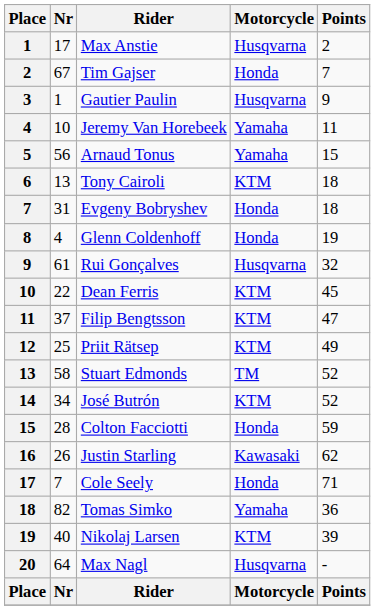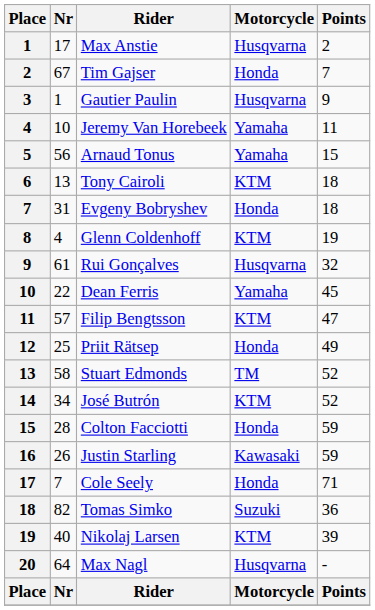 <table class="wikitable" style="font-size: 95%">
 <tr>
 <th>Place</th>
 <th>Nr</th>
 <th>Rider</th>
 <th>Motorcycle</th>
 <th>Points</th>
 </tr>
 <tr>
 <th>1</th>
 <td>17</td>
 <td> <a href='#'>Max Anstie</a></td>
 <td><a href='#'>Husqvarna</a></td>
 <td>2</td>
 </tr>
 <tr>
 <th>2</th>
 <td>67</td>
 <td> <a href='#'>Tim Gajser</a></td>
 <td><a href='#'>Honda</a></td>
 <td>7</td>
 </tr>
 <tr>
 <th>3</th>
 <td>1</td>
 <td> <a href='#'>Gautier Paulin</a></td>
 <td><a href='#'>Husqvarna</a></td>
 <td>9</td>
 </tr>
 <tr>
 <th>4</th>
 <td>10</td>
 <td> <a href='#'>Jeremy Van Horebeek</a></td>
 <td><a href='#'>Yamaha</a></td>
 <td>11</td>
 </tr>
 <tr>
 <th>5</th>
 <td>56</td>
 <td> <a href='#'>Arnaud Tonus</a></td>
 <td><a href='#'>Yamaha</a></td>
 <td>15</td>
 </tr>
 <tr>
 <th>6</th>
 <td>13</td>
 <td> <a href='#'>Tony Cairoli</a></td>
 <td><a href='#'>KTM</a></td>
 <td>18</td>
 </tr>
 <tr>
 <th>7</th>
 <td>31</td>
 <td> <a href='#'>Evgeny Bobryshev</a></td>
 <td><a href='#'>Honda</a></td>
 <td>18</td>
 </tr>
 <tr>
 <th>8</th>
 <td>4</td>
 <td> <a href='#'>Glenn Coldenhoff</a></td>
-<td><a href='#'>Honda</a></td>
+<td><a href='#'>KTM</a></td>
 <td>19</td>
 </tr>
 <tr>
 <th>9</th>
 <td>61</td>
 <td> <a href='#'>Rui Gonçalves</a></td>
 <td><a href='#'>Husqvarna</a></td>
 <td>32</td>
 </tr>
 <tr>
 <th>10</th>
 <td>22</td>
 <td> <a href='#'>Dean Ferris</a></td>
-<td><a href='#'>KTM</a></td>
+<td><a href='#'>Yamaha</a></td>
 <td>45</td>
 </tr>
 <tr>
 <th>11</th>
-<td>37</td>
+<td>57</td>
 <td> <a href='#'>Filip Bengtsson</a></td>
 <td><a href='#'>KTM</a></td>
 <td>47</td>
 </tr>
 <tr>
 <th>12</th>
 <td>25</td>
 <td> <a href='#'>Priit Rätsep</a></td>
-<td><a href='#'>KTM</a></td>
+<td><a href='#'>Honda</a></td>
 <td>49</td>
 </tr>
 <tr>
 <th>13</th>
 <td>58</td>
 <td> <a href='#'>Stuart Edmonds</a></td>
 <td><a href='#'>TM</a></td>
 <td>52</td>
 </tr>
 <tr>
 <th>14</th>
 <td>34</td>
 <td> <a href='#'>José Butrón</a></td>
 <td><a href='#'>KTM</a></td>
 <td>52</td>
 </tr>
 <tr>
 <th>15</th>
 <td>28</td>
 <td> <a href='#'>Colton Facciotti</a></td>
 <td><a href='#'>Honda</a></td>
 <td>59</td>
 </tr>
 <tr>
 <th>16</th>
 <td>26</td>
 <td> <a href='#'>Justin Starling</a></td>
 <td><a href='#'>Kawasaki</a></td>
-<td>62</td>
+<td>59</td>
 </tr>
 <tr>
 <th>17</th>
 <td>7</td>
 <td> <a href='#'>Cole Seely</a></td>
 <td><a href='#'>Honda</a></td>
 <td>71</td>
 </tr>
 <tr>
 <th>18</th>
 <td>82</td>
 <td> <a href='#'>Tomas Simko</a></td>
-<td><a href='#'>Yamaha</a></td>
+<td><a href='#'>Suzuki</a></td>
 <td>36</td>
 </tr>
 <tr>
 <th>19</th>
 <td>40</td>
 <td> <a href='#'>Nikolaj Larsen</a></td>
 <td><a href='#'>KTM</a></td>
 <td>39</td>
 </tr>
 <tr>
 <th>20</th>
 <td>64</td>
 <td> <a href='#'>Max Nagl</a></td>
 <td><a href='#'>Husqvarna</a></td>
 <td>-</td>
 </tr>
 <tr>
 <th>Place</th>
 <th>Nr</th>
 <th>Rider</th>
 <th>Motorcycle</th>
 <th>Points</th>
 </tr>
 <tr>
 </tr>
 </table>
